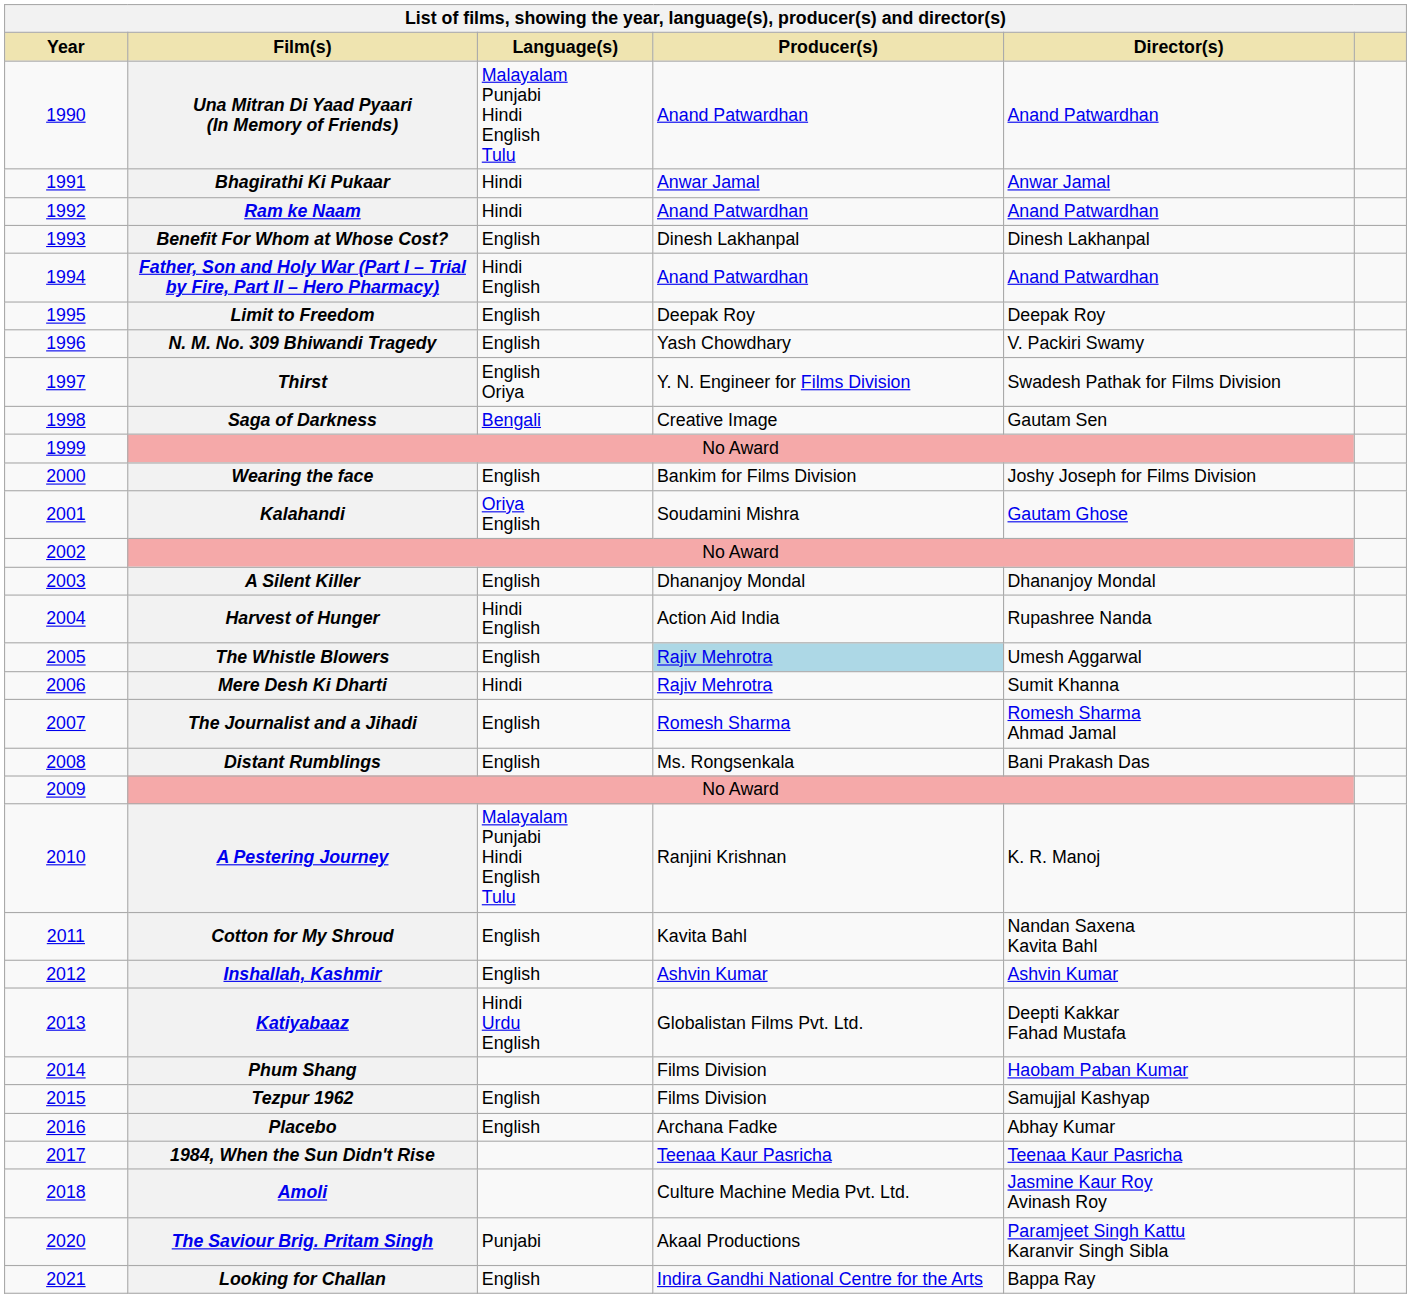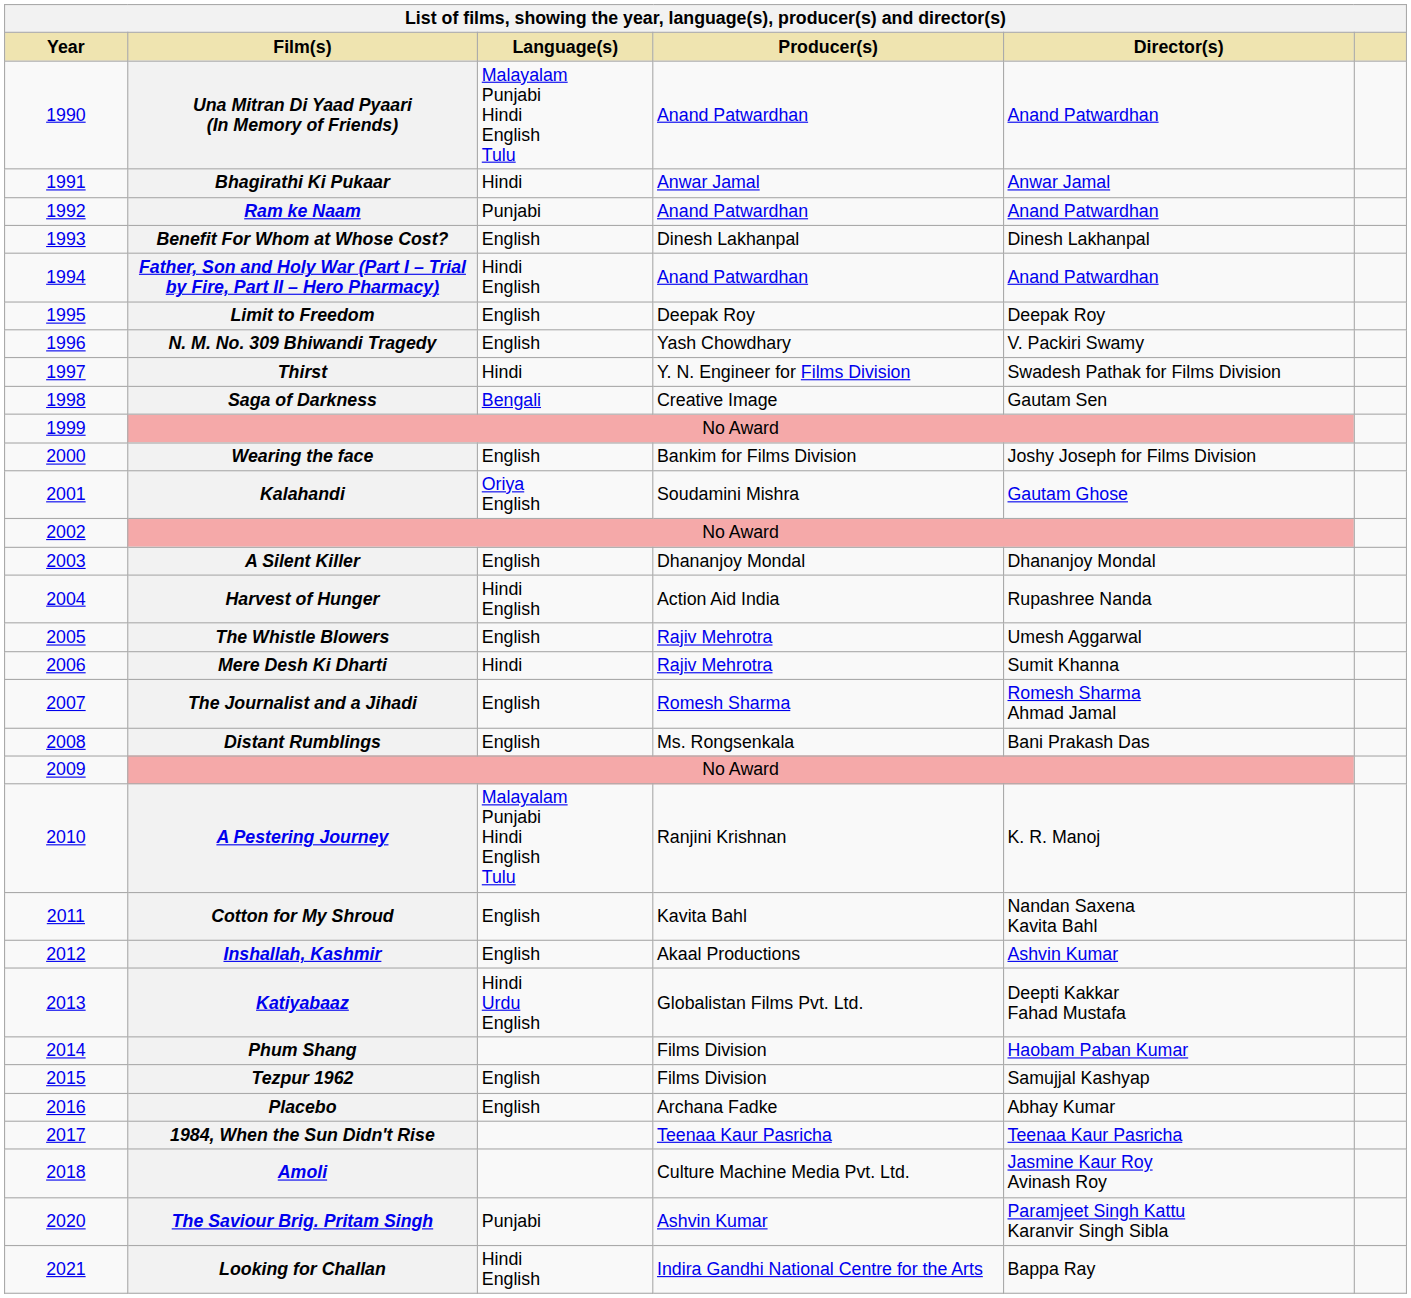 <table class="wikitable sortable plainrowheaders" style="width:100%">
 <tr>
 <th colspan="6">List of films, showing the year, language(s), producer(s) and director(s)</th>
 </tr>
 <tr>
 <th scope="col" style="background-color:#EFE4B0;width:7%;">Year</th>
 <th scope="col" style="background-color:#EFE4B0;width:20%;">Film(s)</th>
 <th scope="col" style="background-color:#EFE4B0;width:10%;">Language(s)</th>
 <th scope="col" style="background-color:#EFE4B0;width:20%;">Producer(s)</th>
 <th scope="col" style="background-color:#EFE4B0;width:20%;">Director(s)</th>
 <th scope="col" style="background-color:#EFE4B0;width:3%;" class="unsortable"></th>
 </tr>
 <tr>
 <td align="center"><a href='#'>1990<br></a></td>
 <th scope="row"><em>Una Mitran Di Yaad Pyaari<br>(In Memory of Friends)</em></th>
 <td><a href='#'>Malayalam</a><br>Punjabi<br>Hindi<br>English<br><a href='#'>Tulu</a></td>
 <td><a href='#'>Anand Patwardhan</a></td>
 <td><a href='#'>Anand Patwardhan</a></td>
 <td align="center"></td>
 </tr>
 <tr>
 <td align="center"><a href='#'>1991<br></a></td>
 <th scope="row"><em>Bhagirathi Ki Pukaar</em></th>
 <td>Hindi</td>
 <td><a href='#'>Anwar Jamal</a></td>
 <td><a href='#'>Anwar Jamal</a></td>
 <td align="center"></td>
 </tr>
 <tr>
 <td align="center"><a href='#'>1992<br></a></td>
 <th scope="row"><em><a href='#'>Ram ke Naam</a></em></th>
-<td>Hindi</td>
+<td>Punjabi</td>
 <td><a href='#'>Anand Patwardhan</a></td>
 <td><a href='#'>Anand Patwardhan</a></td>
 <td align="center"></td>
 </tr>
 <tr>
 <td align="center"><a href='#'>1993<br></a></td>
 <th scope="row"><em>Benefit For Whom at Whose Cost?</em></th>
 <td>English</td>
 <td>Dinesh Lakhanpal</td>
 <td>Dinesh Lakhanpal</td>
 <td align="center"></td>
 </tr>
 <tr>
 <td align="center"><a href='#'>1994<br></a></td>
 <th scope="row"><em><a href='#'>Father, Son and Holy War (Part I – Trial by Fire, Part II – Hero Pharmacy)</a></em></th>
 <td>Hindi<br>English</td>
 <td><a href='#'>Anand Patwardhan</a></td>
 <td><a href='#'>Anand Patwardhan</a></td>
 <td align="center"></td>
 </tr>
 <tr>
 <td align="center"><a href='#'>1995<br></a></td>
 <th scope="row"><em>Limit to Freedom</em></th>
 <td>English</td>
 <td>Deepak Roy</td>
 <td>Deepak Roy</td>
 <td align="center"></td>
 </tr>
 <tr>
 <td align="center"><a href='#'>1996<br></a></td>
 <th scope="row"><em>N. M. No. 309 Bhiwandi Tragedy</em></th>
 <td>English</td>
 <td>Yash Chowdhary</td>
 <td>V. Packiri Swamy</td>
 <td align="center"></td>
 </tr>
 <tr>
 <td align="center"><a href='#'>1997<br></a></td>
 <th scope="row"><em>Thirst</em></th>
-<td>English<br>Oriya</td>
+<td>Hindi</td>
 <td>Y. N. Engineer for <a href='#'>Films Division</a></td>
 <td>Swadesh Pathak for Films Division</td>
 <td align="center"></td>
 </tr>
 <tr>
 <td align="center"><a href='#'>1998<br></a></td>
 <th scope="row"><em>Saga of Darkness</em></th>
 <td><a href='#'>Bengali</a></td>
 <td>Creative Image</td>
 <td>Gautam Sen</td>
 <td align="center"></td>
 </tr>
 <tr>
 <td align="center"><a href='#'>1999<br></a></td>
 <td colspan="4" bgcolor="#F5A9A9" align="center">No Award</td>
 <td align="center"></td>
 </tr>
 <tr>
 <td align="center"><a href='#'>2000<br></a></td>
 <th scope="row"><em>Wearing the face</em></th>
 <td>English</td>
 <td>Bankim for Films Division</td>
 <td>Joshy Joseph for Films Division</td>
 <td align="center"></td>
 </tr>
 <tr>
 <td align="center"><a href='#'>2001<br></a></td>
 <th scope="row"><em>Kalahandi</em></th>
 <td><a href='#'>Oriya</a><br>English</td>
 <td>Soudamini Mishra</td>
 <td><a href='#'>Gautam Ghose</a></td>
 <td align="center"></td>
 </tr>
 <tr>
 <td align="center"><a href='#'>2002<br></a></td>
 <td colspan="4" bgcolor="#F5A9A9" align="center">No Award</td>
 <td align="center"></td>
 </tr>
 <tr>
 <td align="center"><a href='#'>2003<br></a></td>
 <th scope="row"><em>A Silent Killer</em></th>
 <td>English</td>
 <td>Dhananjoy Mondal</td>
 <td>Dhananjoy Mondal</td>
 <td align="center"></td>
 </tr>
 <tr>
 <td align="center"><a href='#'>2004<br></a></td>
 <th scope="row"><em>Harvest of Hunger</em></th>
 <td>Hindi<br>English</td>
 <td>Action Aid India</td>
 <td>Rupashree Nanda</td>
 <td align="center"></td>
 </tr>
 <tr>
 <td align="center"><a href='#'>2005<br></a></td>
 <th scope="row"><em>The Whistle Blowers</em></th>
 <td>English</td>
-<td style="background: lightblue;"><a href='#'>Rajiv Mehrotra</a></td>
+<td><a href='#'>Rajiv Mehrotra</a></td>
 <td>Umesh Aggarwal</td>
 <td align="center"></td>
 </tr>
 <tr>
 <td align="center"><a href='#'>2006<br></a></td>
 <th scope="row"><em>Mere Desh Ki Dharti</em></th>
 <td>Hindi</td>
 <td><a href='#'>Rajiv Mehrotra</a></td>
 <td>Sumit Khanna</td>
 <td align="center"></td>
 </tr>
 <tr>
 <td align="center"><a href='#'>2007<br></a></td>
 <th scope="row"><em>The Journalist and a Jihadi</em></th>
 <td>English</td>
 <td><a href='#'>Romesh Sharma</a></td>
 <td><a href='#'>Romesh Sharma</a><br>Ahmad Jamal</td>
 <td align="center"></td>
 </tr>
 <tr>
 <td align="center"><a href='#'>2008<br></a></td>
 <th scope="row"><em>Distant Rumblings</em></th>
 <td>English</td>
 <td>Ms. Rongsenkala</td>
 <td>Bani Prakash Das</td>
 <td align="center"></td>
 </tr>
 <tr>
 <td align="center"><a href='#'>2009<br></a></td>
 <td colspan="4" bgcolor="#F5A9A9" align="center">No Award</td>
 <td align="center"></td>
 </tr>
 <tr>
 <td align="center"><a href='#'>2010<br></a></td>
 <th scope="row"><em><a href='#'>A Pestering Journey</a></em></th>
 <td><a href='#'>Malayalam</a><br>Punjabi<br>Hindi<br>English<br><a href='#'>Tulu</a></td>
 <td>Ranjini Krishnan</td>
 <td>K. R. Manoj</td>
 <td align="center"></td>
 </tr>
 <tr>
 <td align="center"><a href='#'>2011<br></a></td>
 <th scope="row"><em>Cotton for My Shroud</em></th>
 <td>English</td>
 <td>Kavita Bahl</td>
 <td>Nandan Saxena<br>Kavita Bahl</td>
 <td align="center"></td>
 </tr>
 <tr>
 <td align="center"><a href='#'>2012<br></a></td>
 <th scope="row"><em><a href='#'>Inshallah, Kashmir</a></em></th>
 <td>English</td>
-<td><a href='#'>Ashvin Kumar</a></td>
+<td>Akaal Productions</td>
 <td><a href='#'>Ashvin Kumar</a></td>
 <td align="center"></td>
 </tr>
 <tr>
 <td align="center"><a href='#'>2013<br></a></td>
 <th scope="row"><em><a href='#'>Katiyabaaz</a></em></th>
 <td>Hindi<br><a href='#'>Urdu</a><br>English</td>
 <td>Globalistan Films Pvt. Ltd.</td>
 <td>Deepti Kakkar<br>Fahad Mustafa</td>
 <td align="center"></td>
 </tr>
 <tr>
 <td align="center"><a href='#'>2014<br></a></td>
 <th scope="row"><em>Phum Shang</em></th>
 <td></td>
 <td>Films Division</td>
 <td><a href='#'>Haobam Paban Kumar</a></td>
 <td align="center"></td>
 </tr>
 <tr>
 <td align="center"><a href='#'>2015<br></a></td>
 <th scope="row"><em>Tezpur 1962</em></th>
 <td>English</td>
 <td>Films Division</td>
 <td>Samujjal Kashyap</td>
 <td align="center"></td>
 </tr>
 <tr>
 <td align="center"><a href='#'>2016<br></a></td>
 <th scope="row"><em>Placebo</em></th>
 <td>English</td>
 <td>Archana Fadke</td>
 <td>Abhay Kumar</td>
 <td align="center"></td>
 </tr>
 <tr>
 <td align="center"><a href='#'>2017<br></a></td>
 <th scope="row"><em>1984, When the Sun Didn't Rise</em></th>
 <td></td>
 <td><a href='#'>Teenaa Kaur Pasricha</a></td>
 <td><a href='#'>Teenaa Kaur Pasricha</a></td>
 <td align="center"></td>
 </tr>
 <tr>
 <td align="center"><a href='#'>2018<br></a></td>
 <th scope="row"><em><a href='#'>Amoli</a></em></th>
 <td></td>
 <td>Culture Machine Media Pvt. Ltd.</td>
 <td> <a href='#'>Jasmine Kaur Roy</a> <br> Avinash Roy</td>
 <td align="center"></td>
 </tr>
 <tr>
 <td align="center"><a href='#'>2020<br></a></td>
 <th scope="row"><em><a href='#'>The Saviour Brig. Pritam Singh</a></em></th>
 <td>Punjabi</td>
-<td>Akaal Productions</td>
+<td><a href='#'>Ashvin Kumar</a></td>
 <td> <a href='#'>Paramjeet Singh Kattu</a> <br> Karanvir Singh Sibla</td>
 <td align="center"></td>
 </tr>
 <tr>
 <td align="center"><a href='#'>2021<br></a></td>
 <th scope="row"><em>Looking for Challan</em></th>
-<td>English</td>
+<td>Hindi<br>English</td>
 <td><a href='#'>Indira Gandhi National Centre for the Arts</a></td>
 <td>Bappa Ray</td>
 <td align="center"></td>
 </tr>
 </table>
